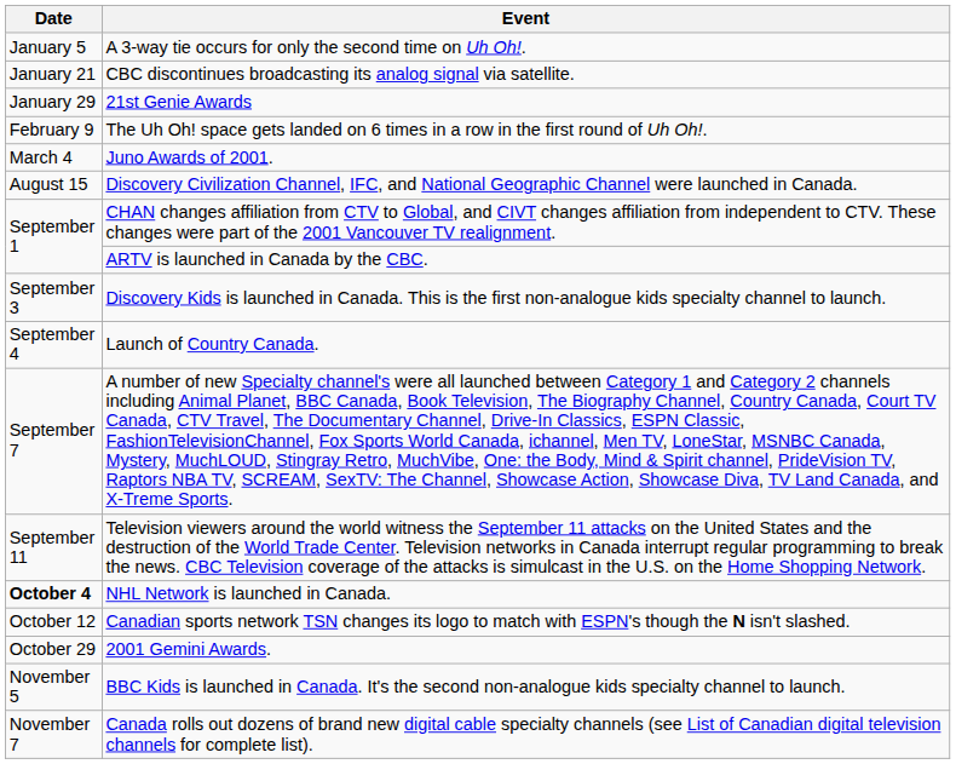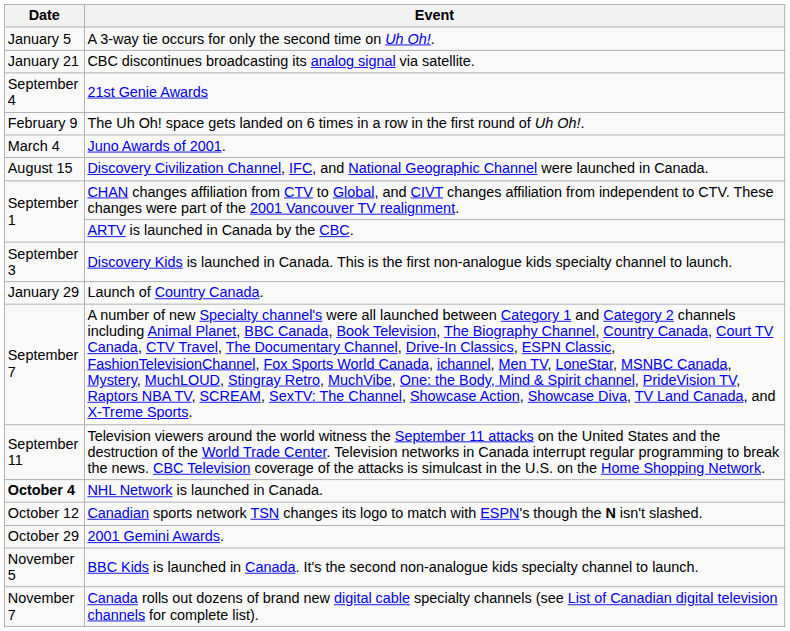 <table class="wikitable">
 <tr>
 <th>Date</th>
 <th>Event</th>
 </tr>
 <tr>
 <td>January 5</td>
 <td>A 3-way tie occurs for only the second time on <em><a href='#'>Uh Oh!</a></em>.</td>
 </tr>
 <tr>
 <td>January 21</td>
 <td>CBC discontinues broadcasting its <a href='#'>analog signal</a> via satellite.</td>
 </tr>
 <tr>
-<td>January 29</td>
+<td>September 4</td>
 <td><a href='#'>21st Genie Awards</a></td>
 </tr>
 <tr>
 <td>February 9</td>
 <td>The Uh Oh! space gets landed on 6 times in a row in the first round of <em>Uh Oh!</em>.</td>
 </tr>
 <tr>
 <td>March 4</td>
 <td><a href='#'>Juno Awards of 2001</a>.</td>
 </tr>
 <tr>
 <td>August 15</td>
 <td><a href='#'>Discovery Civilization Channel</a>, <a href='#'>IFC</a>, and <a href='#'>National Geographic Channel</a> were launched in Canada.</td>
 </tr>
 <tr>
 <td rowspan="2">September 1</td>
 <td><a href='#'>CHAN</a> changes affiliation from <a href='#'>CTV</a> to <a href='#'>Global</a>, and <a href='#'>CIVT</a> changes affiliation from independent to CTV. These changes were part of the <a href='#'>2001 Vancouver TV realignment</a>.</td>
 </tr>
 <tr>
 <td><a href='#'>ARTV</a> is launched in Canada by the <a href='#'>CBC</a>.</td>
 </tr>
 <tr>
 <td>September 3</td>
 <td><a href='#'>Discovery Kids</a> is launched in Canada. This is the first non-analogue kids specialty channel to launch.</td>
 </tr>
 <tr>
-<td>September 4</td>
+<td>January 29</td>
 <td>Launch of <a href='#'>Country Canada</a>.</td>
 </tr>
 <tr>
 <td>September 7</td>
 <td>A number of new <a href='#'>Specialty channel's</a> were all launched between <a href='#'>Category 1</a> and <a href='#'>Category 2</a> channels including <a href='#'>Animal Planet</a>, <a href='#'>BBC Canada</a>, <a href='#'>Book Television</a>, <a href='#'>The Biography Channel</a>, <a href='#'>Country Canada</a>, <a href='#'>Court TV Canada</a>, <a href='#'>CTV Travel</a>, <a href='#'>The Documentary Channel</a>, <a href='#'>Drive-In Classics</a>, <a href='#'>ESPN Classic</a>, <a href='#'>FashionTelevisionChannel</a>, <a href='#'>Fox Sports World Canada</a>, <a href='#'>ichannel</a>, <a href='#'>Men TV</a>, <a href='#'>LoneStar</a>, <a href='#'>MSNBC Canada</a>, <a href='#'>Mystery</a>, <a href='#'>MuchLOUD</a>, <a href='#'>Stingray Retro</a>, <a href='#'>MuchVibe</a>, <a href='#'>One: the Body, Mind & Spirit channel</a>, <a href='#'>PrideVision TV</a>, <a href='#'>Raptors NBA TV</a>, <a href='#'>SCREAM</a>, <a href='#'>SexTV: The Channel</a>, <a href='#'>Showcase Action</a>, <a href='#'>Showcase Diva</a>, <a href='#'>TV Land Canada</a>, and <a href='#'>X-Treme Sports</a>.</td>
 </tr>
 <tr>
 <td>September 11</td>
 <td>Television viewers around the world witness the <a href='#'>September 11 attacks</a> on the United States and the destruction of the <a href='#'>World Trade Center</a>. Television networks in Canada interrupt regular programming to break the news. <a href='#'>CBC Television</a> coverage of the attacks is simulcast in the U.S. on the <a href='#'>Home Shopping Network</a>.</td>
 </tr>
 <tr>
 <td><strong>October 4</strong></td>
 <td><a href='#'>NHL Network</a> is launched in Canada.</td>
 </tr>
 <tr>
 <td>October 12</td>
 <td><a href='#'>Canadian</a> sports network <a href='#'>TSN</a> changes its logo to match with <a href='#'>ESPN</a>'s though the <strong>N</strong> isn't slashed.</td>
 </tr>
 <tr>
 <td>October 29</td>
 <td><a href='#'>2001 Gemini Awards</a>.</td>
 </tr>
 <tr>
 <td>November 5</td>
 <td><a href='#'>BBC Kids</a> is launched in <a href='#'>Canada</a>. It's the second non-analogue kids specialty channel to launch.</td>
 </tr>
 <tr>
 <td>November 7</td>
 <td><a href='#'>Canada</a> rolls out dozens of brand new <a href='#'>digital cable</a> specialty channels (see <a href='#'>List of Canadian digital television channels</a> for complete list).</td>
 </tr>
 </table>
